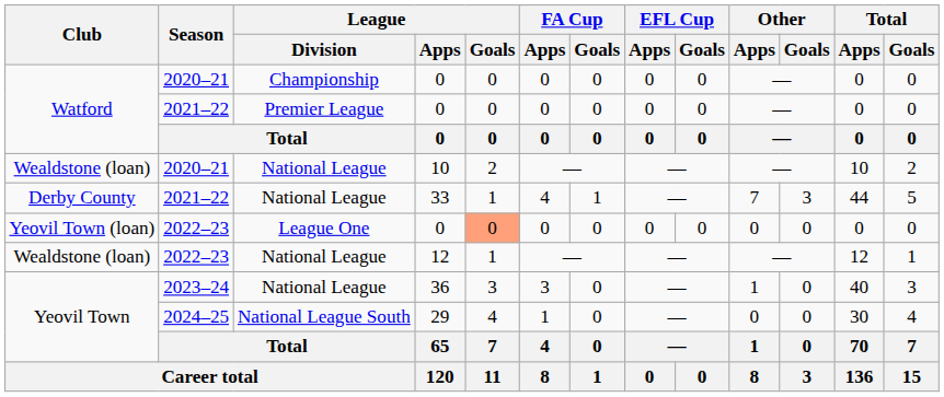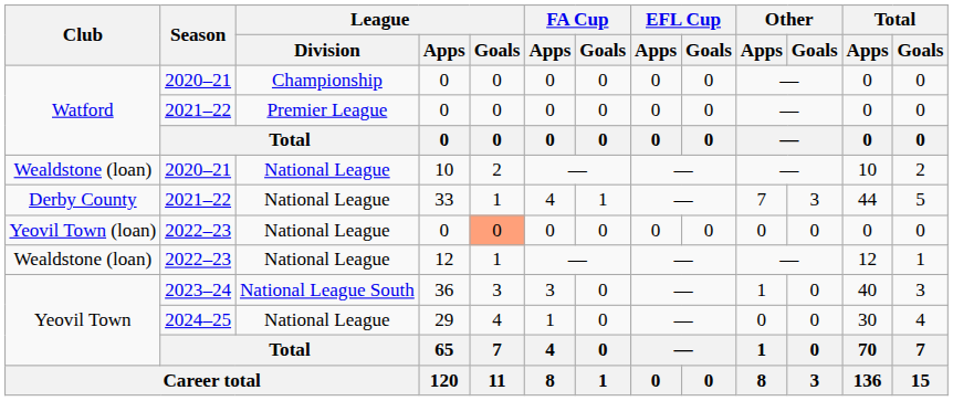 <table class=wikitable style="text-align: center">
 <tr>
 <th rowspan=2>Club</th>
 <th rowspan=2>Season</th>
 <th colspan=3>League</th>
 <th colspan=2><a href='#'>FA Cup</a></th>
 <th colspan=2><a href='#'>EFL Cup</a></th>
 <th colspan=2>Other</th>
 <th colspan=2>Total</th>
 </tr>
 <tr>
 <th>Division</th>
 <th>Apps</th>
 <th>Goals</th>
 <th>Apps</th>
 <th>Goals</th>
 <th>Apps</th>
 <th>Goals</th>
 <th>Apps</th>
 <th>Goals</th>
 <th>Apps</th>
 <th>Goals</th>
 </tr>
 <tr>
 <td rowspan=3><a href='#'>Watford</a></td>
 <td><a href='#'>2020–21</a></td>
 <td><a href='#'>Championship</a></td>
 <td>0</td>
 <td>0</td>
 <td>0</td>
 <td>0</td>
 <td>0</td>
 <td>0</td>
 <td colspan=2>—</td>
 <td>0</td>
 <td>0</td>
 </tr>
 <tr>
 <td><a href='#'>2021–22</a></td>
 <td><a href='#'>Premier League</a></td>
 <td>0</td>
 <td>0</td>
 <td>0</td>
 <td>0</td>
 <td>0</td>
 <td>0</td>
 <td colspan=2>—</td>
 <td>0</td>
 <td>0</td>
 </tr>
 <tr>
 <th colspan=2>Total</th>
 <th>0</th>
 <th>0</th>
 <th>0</th>
 <th>0</th>
 <th>0</th>
 <th>0</th>
 <th colspan=2>—</th>
 <th>0</th>
 <th>0</th>
 </tr>
 <tr>
 <td><a href='#'>Wealdstone</a> (loan)</td>
 <td><a href='#'>2020–21</a></td>
 <td><a href='#'>National League</a></td>
 <td>10</td>
 <td>2</td>
 <td colspan=2>—</td>
 <td colspan=2>—</td>
 <td colspan=2>—</td>
 <td>10</td>
 <td>2</td>
 </tr>
 <tr>
 <td><a href='#'>Derby County</a></td>
 <td><a href='#'>2021–22</a></td>
 <td>National League</td>
 <td>33</td>
 <td>1</td>
 <td>4</td>
 <td>1</td>
 <td colspan=2>—</td>
 <td>7</td>
 <td>3</td>
 <td>44</td>
 <td>5</td>
 </tr>
 <tr>
 <td><a href='#'>Yeovil Town</a> (loan)</td>
 <td><a href='#'>2022–23</a></td>
-<td><a href='#'>League One</a></td>
+<td>National League</td>
 <td>0</td>
 <td style="background: lightsalmon;">0</td>
 <td>0</td>
 <td>0</td>
 <td>0</td>
 <td>0</td>
 <td>0</td>
 <td>0</td>
 <td>0</td>
 <td>0</td>
 </tr>
 <tr>
 <td>Wealdstone (loan)</td>
 <td><a href='#'>2022–23</a></td>
 <td>National League</td>
 <td>12</td>
 <td>1</td>
 <td colspan=2>—</td>
 <td colspan=2>—</td>
 <td colspan=2>—</td>
 <td>12</td>
 <td>1</td>
 </tr>
 <tr>
 <td rowspan=3>Yeovil Town</td>
 <td><a href='#'>2023–24</a></td>
-<td>National League</td>
+<td><a href='#'>National League South</a></td>
 <td>36</td>
 <td>3</td>
 <td>3</td>
 <td>0</td>
 <td colspan=2>—</td>
 <td>1</td>
 <td>0</td>
 <td>40</td>
 <td>3</td>
 </tr>
 <tr>
 <td><a href='#'>2024–25</a></td>
-<td><a href='#'>National League South</a></td>
+<td>National League</td>
 <td>29</td>
 <td>4</td>
 <td>1</td>
 <td>0</td>
 <td colspan=2>—</td>
 <td>0</td>
 <td>0</td>
 <td>30</td>
 <td>4</td>
 </tr>
 <tr>
 <th colspan=2>Total</th>
 <th>65</th>
 <th>7</th>
 <th>4</th>
 <th>0</th>
 <th colspan=2>—</th>
 <th>1</th>
 <th>0</th>
 <th>70</th>
 <th>7</th>
 </tr>
 <tr>
 <th colspan=3>Career total</th>
 <th>120</th>
 <th>11</th>
 <th>8</th>
 <th>1</th>
 <th>0</th>
 <th>0</th>
 <th>8</th>
 <th>3</th>
 <th>136</th>
 <th>15</th>
 </tr>
 </table>
